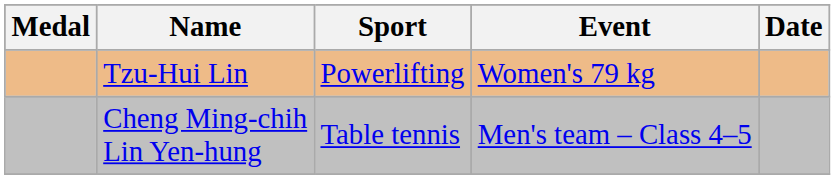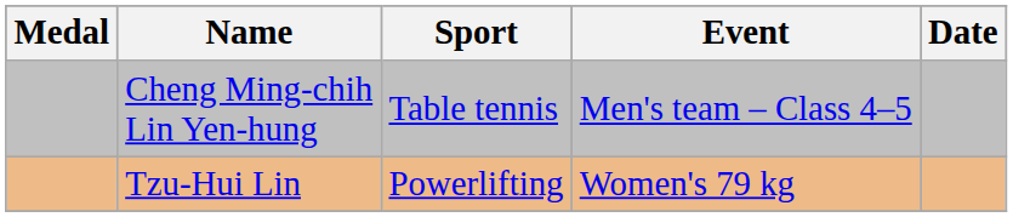 <table class="wikitable sortable" style="font-size: ">
 <tr>
 <th>Medal</th>
 <th>Name</th>
 <th>Sport</th>
 <th>Event</th>
 <th>Date</th>
 </tr>
+<tr bgcolor=silver>
+<td></td>
+<td><a href='#'>Cheng Ming-chih</a><br><a href='#'>Lin Yen-hung</a></td>
+<td><a href='#'>Table tennis</a></td>
+<td><a href='#'>Men's team – Class 4–5</a></td>
+<td></td>
+</tr>
 <tr bgcolor=#EEBB88>
 <td></td>
 <td><a href='#'>Tzu-Hui Lin</a></td>
 <td><a href='#'>Powerlifting</a></td>
 <td><a href='#'>Women's 79 kg</a></td>
 <td></td>
 </tr>
-<tr bgcolor=silver>
-<td></td>
-<td><a href='#'>Cheng Ming-chih</a><br><a href='#'>Lin Yen-hung</a></td>
-<td><a href='#'>Table tennis</a></td>
-<td><a href='#'>Men's team – Class 4–5</a></td>
-<td></td>
-</tr>
 </table>
